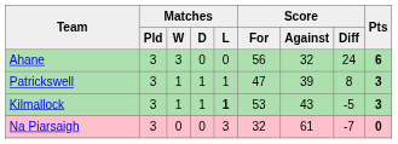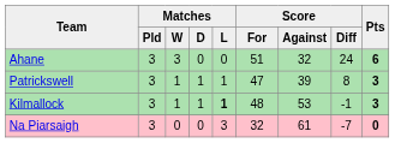 <table style=border-collapse:collapse border=1 cellspacing=0 cellpadding=5>
 <tr align=center bgcolor=#efefef>
 <th rowspan=2 width=165>Team</th>
 <th colspan=4>Matches</th>
 <th colspan=3>Score</th>
 <th rowspan=2width=20>Pts</th>
 </tr>
 <tr align=center bgcolor=#efefef>
 <th width=20>Pld</th>
 <th width=20>W</th>
 <th width=20>D</th>
 <th width=20>L</th>
 <th width=45>For</th>
 <th width=45>Against</th>
 <th width=30>Diff</th>
 </tr>
 <tr align=center style="background:#ACE1AF;">
 <td style="text-align:left;"><a href='#'>Ahane</a></td>
 <td>3</td>
 <td>3</td>
 <td>0</td>
 <td>0</td>
-<td>56</td>
+<td>51</td>
 <td>32</td>
 <td>24</td>
 <td><strong>6</strong></td>
 </tr>
 <tr align=center style="background:#ACE1AF;">
 <td style="text-align:left;"><a href='#'>Patrickswell</a></td>
 <td>3</td>
 <td>1</td>
 <td>1</td>
 <td>1</td>
 <td>47</td>
 <td>39</td>
 <td>8</td>
 <td><strong>3</strong></td>
 </tr>
 <tr align=center style="background:#ACE1AF;">
 <td style="text-align:left;"><a href='#'>Kilmallock</a></td>
 <td>3</td>
 <td>1</td>
 <td>1</td>
 <td><strong>1</strong></td>
+<td>48</td>
 <td>53</td>
-<td>43</td>
-<td>-5</td>
+<td>-1</td>
 <td><strong>3</strong></td>
 </tr>
 <tr align=center style="background:#FFC0CB;">
 <td style="text-align:left;"><a href='#'>Na Piarsaigh</a></td>
 <td>3</td>
 <td>0</td>
 <td>0</td>
 <td>3</td>
 <td>32</td>
 <td>61</td>
 <td>-7</td>
 <td><strong>0</strong></td>
 </tr>
 </table>
